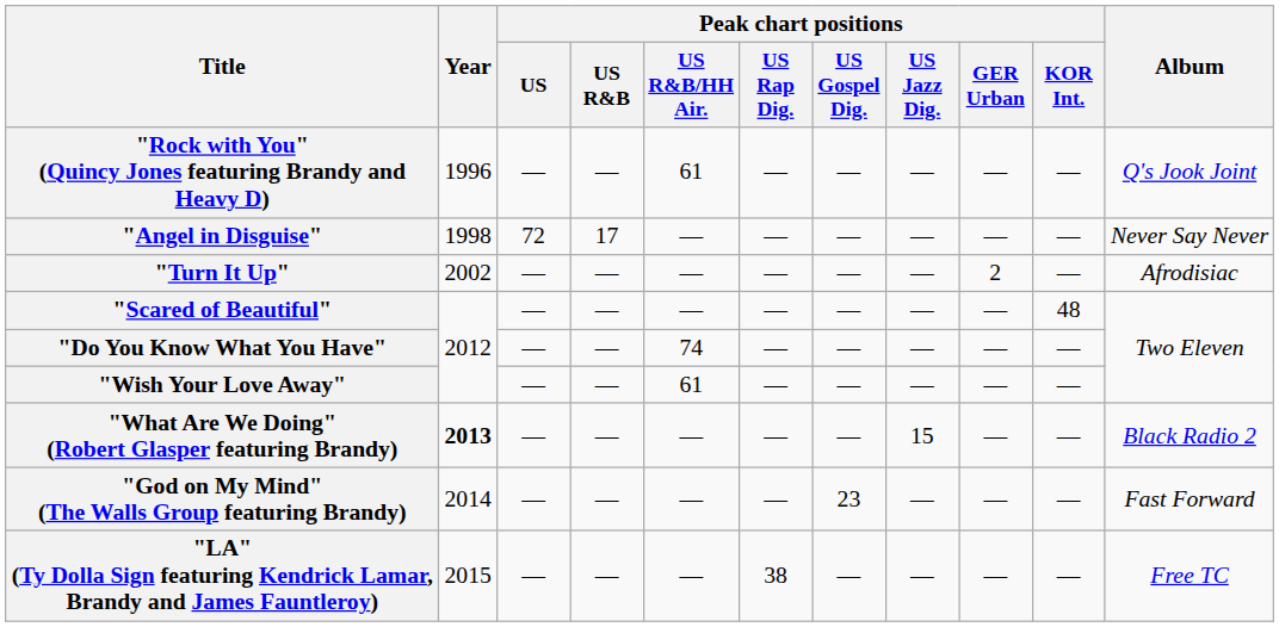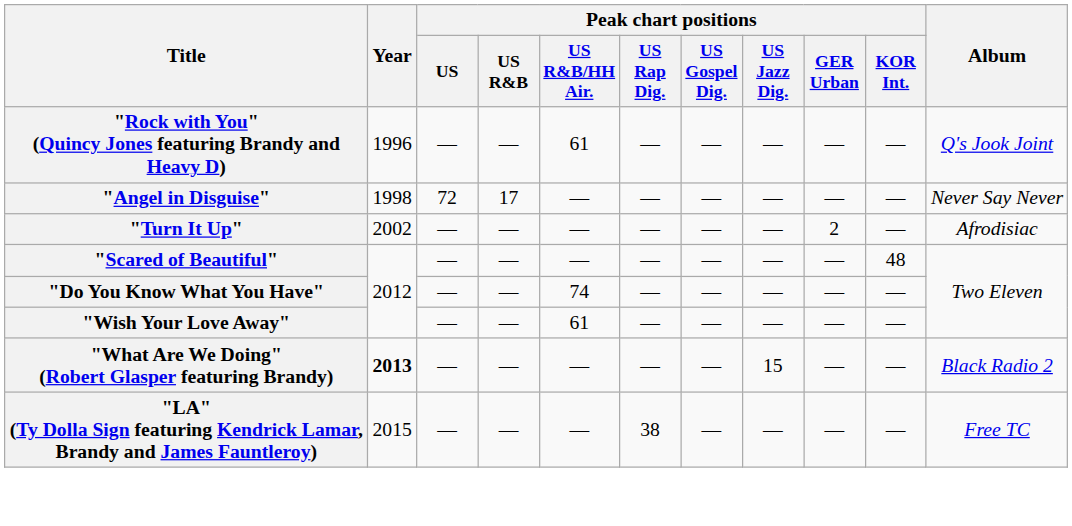 <table class="wikitable plainrowheaders" style="text-align:center;">
 <tr>
 <th scope="col" rowspan="2" style="width:18em;">Title</th>
 <th scope="col" rowspan="2">Year</th>
 <th scope="col" colspan="8">Peak chart positions</th>
 <th scope="col" rowspan="2">Album</th>
 </tr>
 <tr>
 <th scope="col" style="width:3em;font-size:90%;">US<br></th>
 <th scope="col" style="width:3em;font-size:90%;">US<br>R&B<br></th>
 <th scope="col" style="width:3em;font-size:90%;"><a href='#'>US<br>R&B/HH Air.</a><br></th>
 <th scope="col" style="width:3em;font-size:90%;"><a href='#'>US<br>Rap Dig.</a><br></th>
 <th scope="col" style="width:3em;font-size:90%;"><a href='#'>US<br>Gospel Dig.</a><br></th>
 <th scope="col" style="width:3em;font-size:90%;"><a href='#'>US<br>Jazz Dig.</a><br></th>
 <th scope="col" style="width:3em;font-size:90%;"><a href='#'>GER<br>Urban</a><br></th>
 <th scope="col" style="width:3em;font-size:90%;"><a href='#'>KOR<br>Int.</a><br></th>
 </tr>
 <tr>
 <th scope="row">"<a href='#'>Rock with You</a>"<br><span>(<a href='#'>Quincy Jones</a> featuring Brandy and <a href='#'>Heavy D</a>)</span></th>
 <td>1996</td>
 <td>—</td>
 <td>—</td>
 <td>61</td>
 <td>—</td>
 <td>—</td>
 <td>—</td>
 <td>—</td>
 <td>—</td>
 <td><em><a href='#'>Q's Jook Joint</a></em></td>
 </tr>
 <tr>
 <th scope="row">"<a href='#'>Angel in Disguise</a>"</th>
 <td>1998</td>
 <td>72</td>
 <td>17</td>
 <td>—</td>
 <td>—</td>
 <td>—</td>
 <td>—</td>
 <td>—</td>
 <td>—</td>
 <td><em>Never Say Never</em></td>
 </tr>
 <tr>
 <th scope="row">"<a href='#'>Turn It Up</a>"</th>
 <td>2002</td>
 <td>—</td>
 <td>—</td>
 <td>—</td>
 <td>—</td>
 <td>—</td>
 <td>—</td>
 <td>2</td>
 <td>—</td>
 <td><em>Afrodisiac</em></td>
 </tr>
 <tr>
 <th scope="row">"<a href='#'>Scared of Beautiful</a>"</th>
 <td rowspan="3">2012</td>
 <td>—</td>
 <td>—</td>
 <td>—</td>
 <td>—</td>
 <td>—</td>
 <td>—</td>
 <td>—</td>
 <td>48</td>
 <td rowspan="3"><em>Two Eleven</em></td>
 </tr>
 <tr>
 <th scope="row">"Do You Know What You Have"</th>
 <td>—</td>
 <td>—</td>
 <td>74</td>
 <td>—</td>
 <td>—</td>
 <td>—</td>
 <td>—</td>
 <td>—</td>
 </tr>
 <tr>
 <th scope="row">"Wish Your Love Away"</th>
 <td>—</td>
 <td>—</td>
 <td>61</td>
 <td>—</td>
 <td>—</td>
 <td>—</td>
 <td>—</td>
 <td>—</td>
 </tr>
 <tr>
 <th scope="row">"What Are We Doing"<br><span>(<a href='#'>Robert Glasper</a> featuring Brandy)</span></th>
 <td><strong>2013</strong></td>
 <td>—</td>
 <td>—</td>
 <td>—</td>
 <td>—</td>
 <td>—</td>
 <td>15</td>
 <td>—</td>
 <td>—</td>
 <td><em><a href='#'>Black Radio 2</a></em></td>
 </tr>
 <tr>
-<th scope="row">"God on My Mind"<br><span>(<a href='#'>The Walls Group</a> featuring Brandy)</span></th>
-<td>2014</td>
-<td>—</td>
-<td>—</td>
-<td>—</td>
-<td>—</td>
-<td>23</td>
-<td>—</td>
-<td>—</td>
-<td>—</td>
-<td><em>Fast Forward</em></td>
-</tr>
-<tr>
 <th scope="row">"LA"<br><span>(<a href='#'>Ty Dolla Sign</a> featuring <a href='#'>Kendrick Lamar</a>, Brandy and <a href='#'>James Fauntleroy</a>)</span></th>
 <td>2015</td>
 <td>—</td>
 <td>—</td>
 <td>—</td>
 <td>38</td>
 <td>—</td>
 <td>—</td>
 <td>—</td>
 <td>—</td>
 <td><em><a href='#'>Free TC</a></em></td>
 </tr>
 </table>
